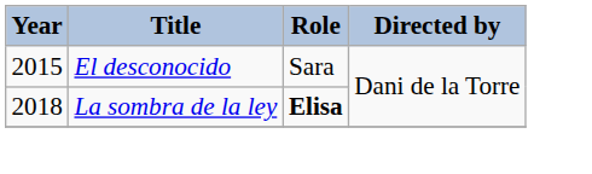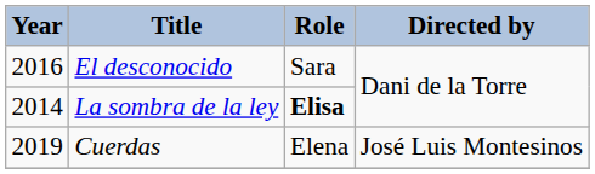 <table class="wikitable">
 <tr>
 <th style="background: #B0C4DE;">Year</th>
 <th style="background: #B0C4DE;">Title</th>
 <th style="background: #B0C4DE;">Role</th>
 <th style="background: #B0C4DE;">Directed by</th>
 </tr>
 <tr>
-<td>2015</td>
+<td>2016</td>
 <td><em><a href='#'>El desconocido</a></em></td>
 <td>Sara</td>
 <td rowspan="2">Dani de la Torre</td>
 </tr>
 <tr>
-<td>2018</td>
+<td>2014</td>
 <td><em><a href='#'>La sombra de la ley</a></em></td>
 <td><strong>Elisa</strong></td>
 </tr>
 <tr>
+<td>2019</td>
+<td><em>Cuerdas</em></td>
+<td>Elena</td>
+<td>José Luis Montesinos</td>
+</tr>
+<tr>
 </tr>
 </table>
